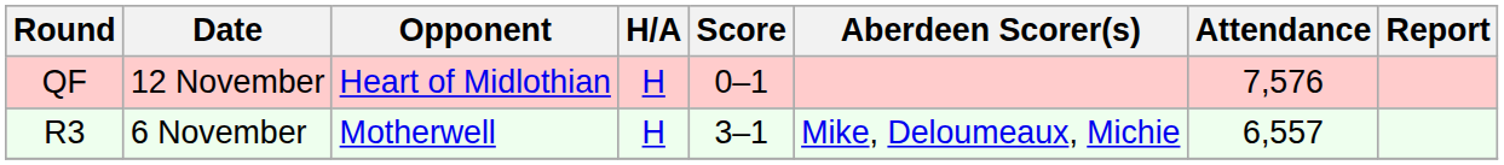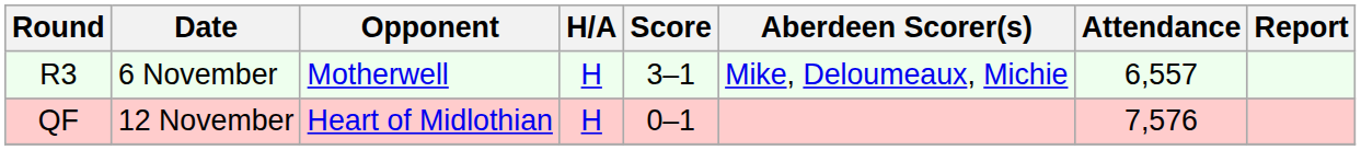 <table class="wikitable" style="text-align:center">
 <tr>
 <th>Round</th>
 <th>Date</th>
 <th>Opponent</th>
 <th>H/A</th>
 <th>Score</th>
 <th>Aberdeen Scorer(s)</th>
 <th>Attendance</th>
 <th>Report</th>
 </tr>
+<tr bgcolor=#EEFFEE>
+<td>R3</td>
+<td align=left>6 November</td>
+<td align=left><a href='#'>Motherwell</a></td>
+<td><a href='#'>H</a></td>
+<td>3–1</td>
+<td align=left><a href='#'>Mike</a>, <a href='#'>Deloumeaux</a>, <a href='#'>Michie</a></td>
+<td>6,557</td>
+<td></td>
+</tr>
 <tr bgcolor=#FFCCCC>
 <td>QF</td>
 <td align=left>12 November</td>
 <td align=left><a href='#'>Heart of Midlothian</a></td>
 <td><a href='#'>H</a></td>
 <td>0–1</td>
 <td align=left></td>
 <td>7,576</td>
 <td></td>
 </tr>
-<tr bgcolor=#EEFFEE>
-<td>R3</td>
-<td align=left>6 November</td>
-<td align=left><a href='#'>Motherwell</a></td>
-<td><a href='#'>H</a></td>
-<td>3–1</td>
-<td align=left><a href='#'>Mike</a>, <a href='#'>Deloumeaux</a>, <a href='#'>Michie</a></td>
-<td>6,557</td>
-<td></td>
-</tr>
 <tr>
 </tr>
 </table>
